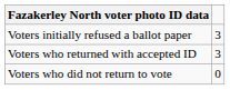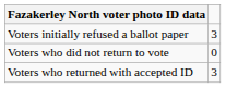 <table class="wikitable">
 <tr>
 <th>Fazakerley North voter photo ID data</th>
 </tr>
 <tr>
 <td style="text-align:left">Voters initially refused a ballot paper</td>
 <td style="text-align:center">3</td>
 </tr>
 <tr>
+<td style="text-align:left">Voters who did not return to vote</td>
+<td style="text-align:center">0</td>
+</tr>
+<tr>
 <td style="text-align:left">Voters who returned with accepted ID</td>
 <td style="text-align:center">3</td>
 </tr>
-<tr>
-<td style="text-align:left">Voters who did not return to vote</td>
-<td style="text-align:center">0</td>
-</tr>
 </table>
